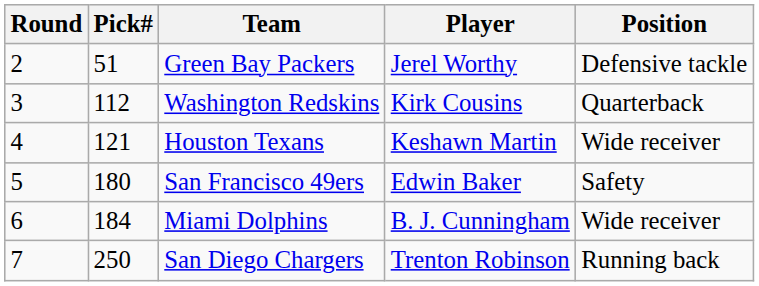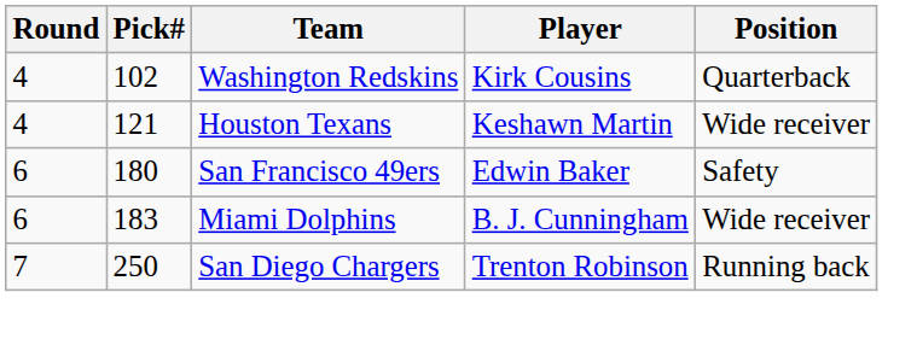 <table class="wikitable">
 <tr>
 <th>Round</th>
 <th>Pick#</th>
 <th>Team</th>
 <th>Player</th>
 <th>Position</th>
 </tr>
 <tr>
-<td>2</td>
-<td>51</td>
-<td><a href='#'>Green Bay Packers</a></td>
-<td><a href='#'>Jerel Worthy</a></td>
-<td>Defensive tackle</td>
-</tr>
-<tr>
-<td>3</td>
-<td>112</td>
+<td>4</td>
+<td>102</td>
 <td><a href='#'>Washington Redskins</a></td>
 <td><a href='#'>Kirk Cousins</a></td>
 <td>Quarterback</td>
 </tr>
 <tr>
 <td>4</td>
 <td>121</td>
 <td><a href='#'>Houston Texans</a></td>
 <td><a href='#'>Keshawn Martin</a></td>
 <td>Wide receiver</td>
 </tr>
 <tr>
-<td>5</td>
+<td>6</td>
 <td>180</td>
 <td><a href='#'>San Francisco 49ers</a></td>
 <td><a href='#'>Edwin Baker</a></td>
 <td>Safety</td>
 </tr>
 <tr>
 <td>6</td>
-<td>184</td>
+<td>183</td>
 <td><a href='#'>Miami Dolphins</a></td>
 <td><a href='#'>B. J. Cunningham</a></td>
 <td>Wide receiver</td>
 </tr>
 <tr>
 <td>7</td>
 <td>250</td>
 <td><a href='#'>San Diego Chargers</a></td>
 <td><a href='#'>Trenton Robinson</a></td>
 <td>Running back</td>
 </tr>
 </table>
